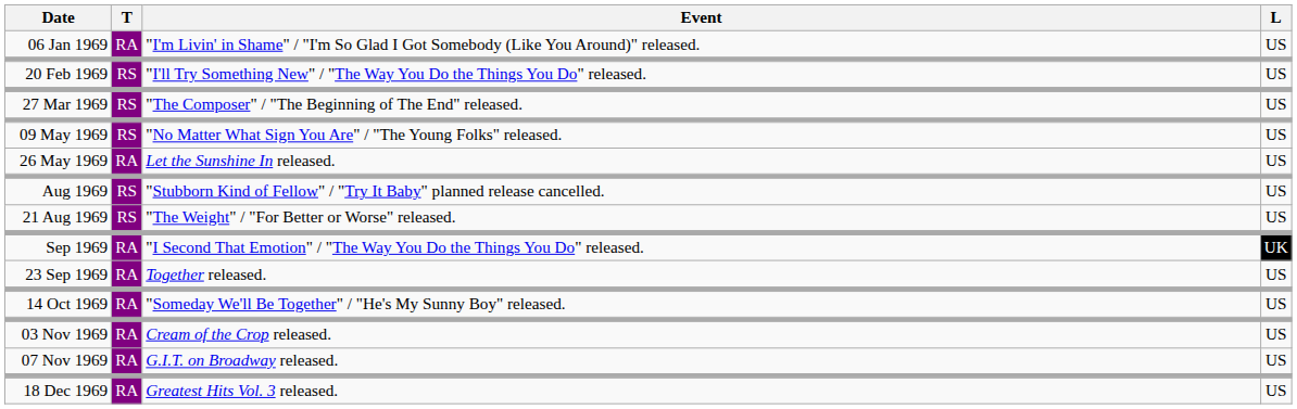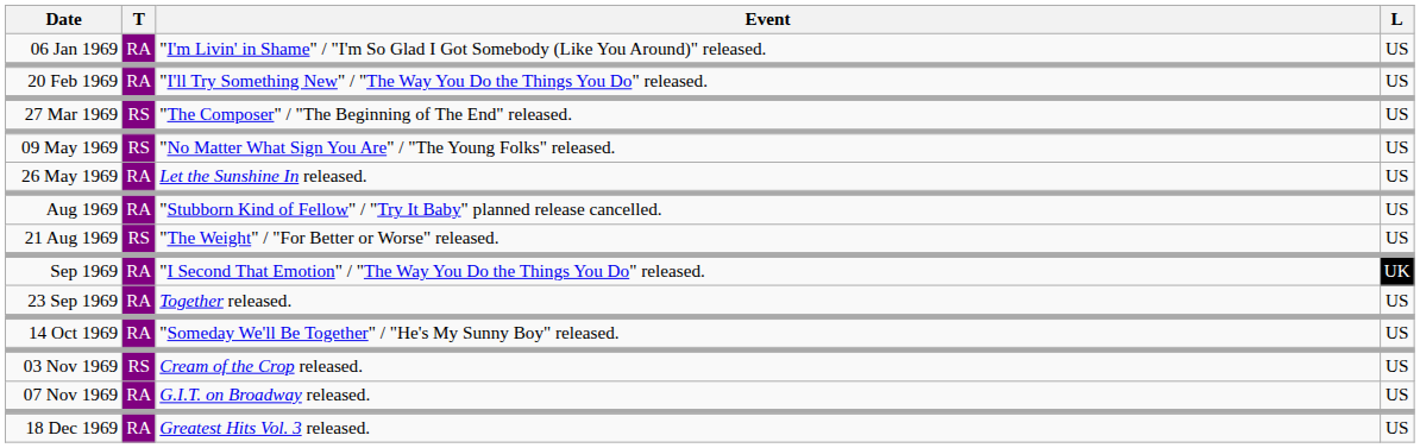 <table class="wikitable" style="text-align: center">
 <tr>
 <th style="width:12ch">Date</th>
 <th style="width:1%">T</th>
 <th>Event</th>
 <th style="width:2%">L</th>
 </tr>
 <tr>
 <td style="text-align: right">06 Jan 1969</td>
 <td style="background:purple; color: white">RA</td>
 <td style="text-align:left;">"<a href='#'>I'm Livin' in Shame</a>" / "I'm So Glad I Got Somebody (Like You Around)" released.</td>
 <td>US</td>
 </tr>
 <tr>
 <td colspan="6" style="background: #aaa; height: 3px; padding: 0 !important"></td>
 </tr>
 <tr>
 <td style="text-align: right">20 Feb 1969</td>
-<td style="background:purple; color: white">RS</td>
+<td style="background:purple; color: white">RA</td>
 <td style="text-align:left;">"<a href='#'>I'll Try Something New</a>" / "<a href='#'>The Way You Do the Things You Do</a>" released.</td>
 <td>US</td>
 </tr>
 <tr>
 <td colspan="6" style="background: #aaa; height: 3px; padding: 0 !important"></td>
 </tr>
 <tr>
 <td style="text-align: right">27 Mar 1969</td>
 <td style="background:purple; color: white">RS</td>
 <td style="text-align:left;">"<a href='#'>The Composer</a>" / "The Beginning of The End" released.</td>
 <td>US</td>
 </tr>
 <tr>
 <td colspan="6" style="background: #aaa; height: 3px; padding: 0 !important"></td>
 </tr>
 <tr>
 <td style="text-align: right">09 May 1969</td>
 <td style="background:purple; color: white">RS</td>
 <td style="text-align:left;">"<a href='#'>No Matter What Sign You Are</a>" / "The Young Folks" released.</td>
 <td>US</td>
 </tr>
 <tr>
 <td style="text-align: right">26 May 1969</td>
 <td style="background:purple; color: white">RA</td>
 <td style="text-align:left;"><em><a href='#'>Let the Sunshine In</a></em> released.</td>
 <td>US</td>
 </tr>
 <tr>
 <td colspan="6" style="background: #aaa; height: 3px; padding: 0 !important"></td>
 </tr>
 <tr>
 <td style="text-align: right">Aug 1969</td>
-<td style="background:purple; color: white">RS</td>
+<td style="background:purple; color: white">RA</td>
 <td style="text-align:left;">"<a href='#'>Stubborn Kind of Fellow</a>" / "<a href='#'>Try It Baby</a>" planned release cancelled.</td>
 <td>US</td>
 </tr>
 <tr>
 <td style="text-align: right">21 Aug 1969</td>
 <td style="background:purple; color: white">RS</td>
 <td style="text-align:left;">"<a href='#'>The Weight</a>" / "For Better or Worse" released.</td>
 <td>US</td>
 </tr>
 <tr>
 <td colspan="6" style="background: #aaa; height: 3px; padding: 0 !important"></td>
 </tr>
 <tr>
 <td style="text-align: right">Sep 1969</td>
 <td style="background:purple; color: white">RA</td>
 <td style="text-align:left;">"<a href='#'>I Second That Emotion</a>" / "<a href='#'>The Way You Do the Things You Do</a>" released.</td>
 <td style="background:black; color: white">UK</td>
 </tr>
 <tr>
 <td style="text-align: right">23 Sep 1969</td>
 <td style="background:purple; color: white">RA</td>
 <td style="text-align:left;"><em><a href='#'>Together</a></em> released.</td>
 <td>US</td>
 </tr>
 <tr>
 <td colspan="6" style="background: #aaa; height: 3px; padding: 0 !important"></td>
 </tr>
 <tr>
 <td style="text-align: right">14 Oct 1969</td>
 <td style="background:purple; color: white">RA</td>
 <td style="text-align:left;">"<a href='#'>Someday We'll Be Together</a>" / "He's My Sunny Boy" released.</td>
 <td>US</td>
 </tr>
 <tr>
 <td colspan="6" style="background: #aaa; height: 3px; padding: 0 !important"></td>
 </tr>
 <tr>
 <td style="text-align: right">03 Nov 1969</td>
-<td style="background:purple; color: white">RA</td>
+<td style="background:purple; color: white">RS</td>
 <td style="text-align:left;"><em><a href='#'>Cream of the Crop</a></em> released.</td>
 <td>US</td>
 </tr>
 <tr>
 <td style="text-align: right">07 Nov 1969</td>
 <td style="background:purple; color: white">RA</td>
 <td style="text-align:left;"><em><a href='#'>G.I.T. on Broadway</a></em> released.</td>
 <td>US</td>
 </tr>
 <tr>
 <td colspan="6" style="background: #aaa; height: 3px; padding: 0 !important"></td>
 </tr>
 <tr>
 <td style="text-align: right">18 Dec 1969</td>
 <td style="background:purple; color: white">RA</td>
 <td style="text-align:left;"><em><a href='#'>Greatest Hits Vol. 3</a></em> released.</td>
 <td>US</td>
 </tr>
 </table>
